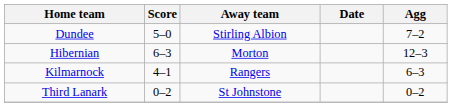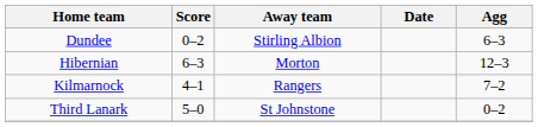 <table class="wikitable" style="text-align:center;">
 <tr>
 <th width=175>Home team</th>
 <th width=20>Score</th>
 <th width=175>Away team</th>
 <th width= 75>Date</th>
 <th width= 75>Agg</th>
 </tr>
 <tr>
 <td><a href='#'>Dundee</a></td>
-<td>5–0</td>
+<td>0–2</td>
 <td><a href='#'>Stirling Albion</a></td>
 <td></td>
-<td>7–2</td>
+<td>6–3</td>
 </tr>
 <tr>
 <td><a href='#'>Hibernian</a></td>
 <td>6–3</td>
 <td><a href='#'>Morton</a></td>
 <td></td>
 <td>12–3</td>
 </tr>
 <tr>
 <td><a href='#'>Kilmarnock</a></td>
 <td>4–1</td>
 <td><a href='#'>Rangers</a></td>
 <td></td>
-<td>6–3</td>
+<td>7–2</td>
 </tr>
 <tr>
 <td><a href='#'>Third Lanark</a></td>
-<td>0–2</td>
+<td>5–0</td>
 <td><a href='#'>St Johnstone</a></td>
 <td></td>
 <td>0–2</td>
 </tr>
 <tr>
 </tr>
 </table>
